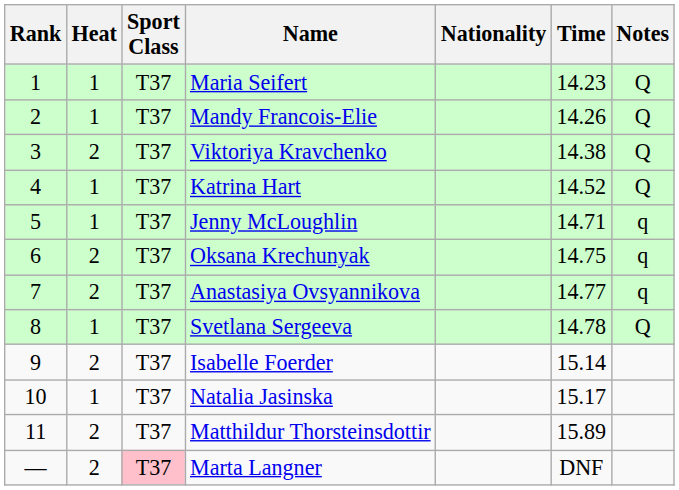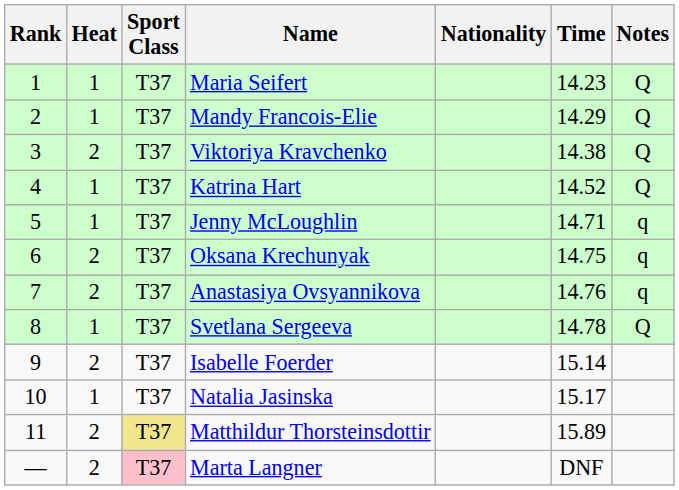 <table class="wikitable sortable" style="text-align:center">
 <tr>
 <th>Rank</th>
 <th>Heat</th>
 <th>Sport<br>Class</th>
 <th>Name</th>
 <th>Nationality</th>
 <th>Time</th>
 <th>Notes</th>
 </tr>
 <tr bgcolor=ccffcc>
 <td>1</td>
 <td>1</td>
 <td>T37</td>
 <td align=left><a href='#'>Maria Seifert</a></td>
 <td align=left></td>
 <td>14.23</td>
 <td>Q</td>
 </tr>
 <tr bgcolor=ccffcc>
 <td>2</td>
 <td>1</td>
 <td>T37</td>
 <td align=left><a href='#'>Mandy Francois-Elie</a></td>
 <td align=left></td>
-<td>14.26</td>
+<td>14.29</td>
 <td>Q</td>
 </tr>
 <tr bgcolor=ccffcc>
 <td>3</td>
 <td>2</td>
 <td>T37</td>
 <td align=left><a href='#'>Viktoriya Kravchenko</a></td>
 <td align=left></td>
 <td>14.38</td>
 <td>Q</td>
 </tr>
 <tr bgcolor=ccffcc>
 <td>4</td>
 <td>1</td>
 <td>T37</td>
 <td align=left><a href='#'>Katrina Hart</a></td>
 <td align=left></td>
 <td>14.52</td>
 <td>Q</td>
 </tr>
 <tr bgcolor=ccffcc>
 <td>5</td>
 <td>1</td>
 <td>T37</td>
 <td align=left><a href='#'>Jenny McLoughlin</a></td>
 <td align=left></td>
 <td>14.71</td>
 <td>q</td>
 </tr>
 <tr bgcolor=ccffcc>
 <td>6</td>
 <td>2</td>
 <td>T37</td>
 <td align=left><a href='#'>Oksana Krechunyak</a></td>
 <td align=left></td>
 <td>14.75</td>
 <td>q</td>
 </tr>
 <tr bgcolor=ccffcc>
 <td>7</td>
 <td>2</td>
 <td>T37</td>
 <td align=left><a href='#'>Anastasiya Ovsyannikova</a></td>
 <td align=left></td>
-<td>14.77</td>
+<td>14.76</td>
 <td>q</td>
 </tr>
 <tr bgcolor=ccffcc>
 <td>8</td>
 <td>1</td>
 <td>T37</td>
 <td align=left><a href='#'>Svetlana Sergeeva</a></td>
 <td align=left></td>
 <td>14.78</td>
 <td>Q</td>
 </tr>
 <tr>
 <td>9</td>
 <td>2</td>
 <td>T37</td>
 <td align=left><a href='#'>Isabelle Foerder</a></td>
 <td align=left></td>
 <td>15.14</td>
 <td></td>
 </tr>
 <tr>
 <td>10</td>
 <td>1</td>
 <td>T37</td>
 <td align=left><a href='#'>Natalia Jasinska</a></td>
 <td align=left></td>
 <td>15.17</td>
 <td></td>
 </tr>
 <tr>
 <td>11</td>
 <td>2</td>
-<td>T37</td>
+<td style="background: khaki;">T37</td>
 <td align=left><a href='#'>Matthildur Thorsteinsdottir</a></td>
 <td align=left></td>
 <td>15.89</td>
 <td></td>
 </tr>
 <tr>
 <td>—</td>
 <td>2</td>
 <td style="background: pink;">T37</td>
 <td align=left><a href='#'>Marta Langner</a></td>
 <td align=left></td>
 <td>DNF</td>
 <td></td>
 </tr>
 </table>
